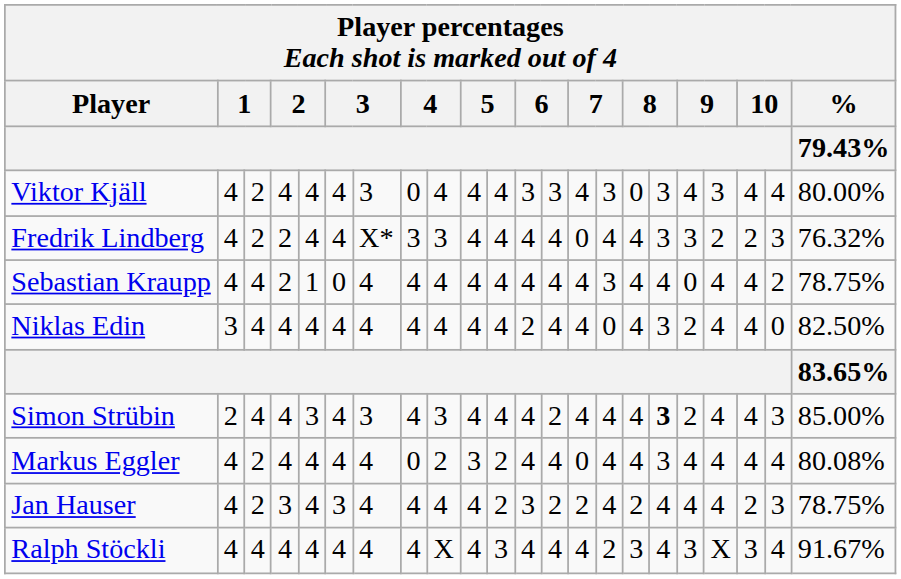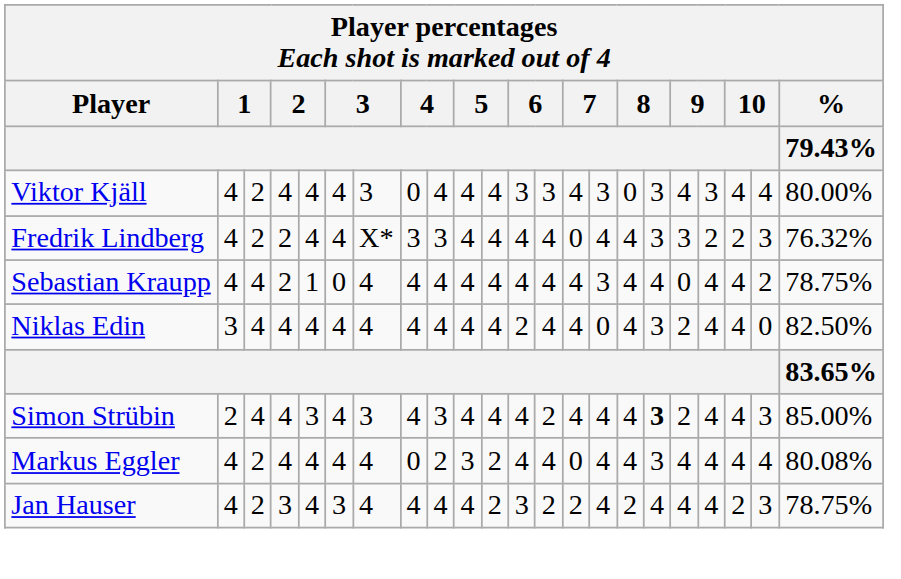 <table class="wikitable">
 <tr>
 <th colspan=22>Player percentages <br> <em>Each shot is marked out of 4</em></th>
 </tr>
 <tr>
 <th>Player</th>
 <th colspan=2>1</th>
 <th colspan=2>2</th>
 <th colspan=2>3</th>
 <th colspan=2>4</th>
 <th colspan=2>5</th>
 <th colspan=2>6</th>
 <th colspan=2>7</th>
 <th colspan=2>8</th>
 <th colspan=2>9</th>
 <th colspan=2>10</th>
 <th>%</th>
 </tr>
 <tr>
 <th colspan=21></th>
 <th>79.43%</th>
 </tr>
 <tr>
 <td><a href='#'>Viktor Kjäll</a></td>
 <td>4</td>
 <td>2</td>
 <td>4</td>
 <td>4</td>
 <td>4</td>
 <td>3</td>
 <td>0</td>
 <td>4</td>
 <td>4</td>
 <td>4</td>
 <td>3</td>
 <td>3</td>
 <td>4</td>
 <td>3</td>
 <td>0</td>
 <td>3</td>
 <td>4</td>
 <td>3</td>
 <td>4</td>
 <td>4</td>
 <td>80.00%</td>
 </tr>
 <tr>
 <td><a href='#'>Fredrik Lindberg</a></td>
 <td>4</td>
 <td>2</td>
 <td>2</td>
 <td>4</td>
 <td>4</td>
 <td>X*</td>
 <td>3</td>
 <td>3</td>
 <td>4</td>
 <td>4</td>
 <td>4</td>
 <td>4</td>
 <td>0</td>
 <td>4</td>
 <td>4</td>
 <td>3</td>
 <td>3</td>
 <td>2</td>
 <td>2</td>
 <td>3</td>
 <td>76.32%</td>
 </tr>
 <tr>
 <td><a href='#'>Sebastian Kraupp</a></td>
 <td>4</td>
 <td>4</td>
 <td>2</td>
 <td>1</td>
 <td>0</td>
 <td>4</td>
 <td>4</td>
 <td>4</td>
 <td>4</td>
 <td>4</td>
 <td>4</td>
 <td>4</td>
 <td>4</td>
 <td>3</td>
 <td>4</td>
 <td>4</td>
 <td>0</td>
 <td>4</td>
 <td>4</td>
 <td>2</td>
 <td>78.75%</td>
 </tr>
 <tr>
 <td><a href='#'>Niklas Edin</a></td>
 <td>3</td>
 <td>4</td>
 <td>4</td>
 <td>4</td>
 <td>4</td>
 <td>4</td>
 <td>4</td>
 <td>4</td>
 <td>4</td>
 <td>4</td>
 <td>2</td>
 <td>4</td>
 <td>4</td>
 <td>0</td>
 <td>4</td>
 <td>3</td>
 <td>2</td>
 <td>4</td>
 <td>4</td>
 <td>0</td>
 <td>82.50%</td>
 </tr>
 <tr>
 <th colspan=21></th>
 <th>83.65%</th>
 </tr>
 <tr>
 <td><a href='#'>Simon Strübin</a></td>
 <td>2</td>
 <td>4</td>
 <td>4</td>
 <td>3</td>
 <td>4</td>
 <td>3</td>
 <td>4</td>
 <td>3</td>
 <td>4</td>
 <td>4</td>
 <td>4</td>
 <td>2</td>
 <td>4</td>
 <td>4</td>
 <td>4</td>
 <td><strong>3</strong></td>
 <td>2</td>
 <td>4</td>
 <td>4</td>
 <td>3</td>
 <td>85.00%</td>
 </tr>
 <tr>
 <td><a href='#'>Markus Eggler</a></td>
 <td>4</td>
 <td>2</td>
 <td>4</td>
 <td>4</td>
 <td>4</td>
 <td>4</td>
 <td>0</td>
 <td>2</td>
 <td>3</td>
 <td>2</td>
 <td>4</td>
 <td>4</td>
 <td>0</td>
 <td>4</td>
 <td>4</td>
 <td>3</td>
 <td>4</td>
 <td>4</td>
 <td>4</td>
 <td>4</td>
 <td>80.08%</td>
 </tr>
 <tr>
 <td><a href='#'>Jan Hauser</a></td>
 <td>4</td>
 <td>2</td>
 <td>3</td>
 <td>4</td>
 <td>3</td>
 <td>4</td>
 <td>4</td>
 <td>4</td>
 <td>4</td>
 <td>2</td>
 <td>3</td>
 <td>2</td>
 <td>2</td>
 <td>4</td>
 <td>2</td>
 <td>4</td>
 <td>4</td>
 <td>4</td>
 <td>2</td>
 <td>3</td>
 <td>78.75%</td>
 </tr>
-<tr>
-<td><a href='#'>Ralph Stöckli</a></td>
-<td>4</td>
-<td>4</td>
-<td>4</td>
-<td>4</td>
-<td>4</td>
-<td>4</td>
-<td>4</td>
-<td>X</td>
-<td>4</td>
-<td>3</td>
-<td>4</td>
-<td>4</td>
-<td>4</td>
-<td>2</td>
-<td>3</td>
-<td>4</td>
-<td>3</td>
-<td>X</td>
-<td>3</td>
-<td>4</td>
-<td>91.67%</td>
-</tr>
 </table>
